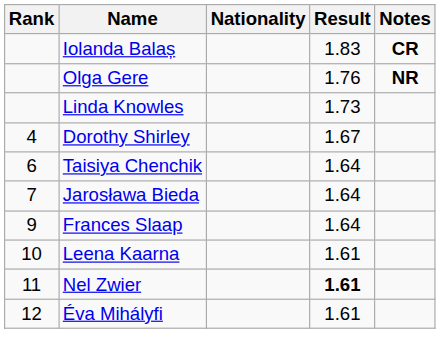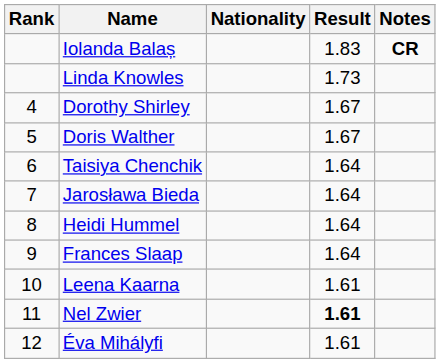 <table class="wikitable sortable" style="text-align:center">
 <tr>
 <th>Rank</th>
 <th>Name</th>
 <th>Nationality</th>
 <th>Result</th>
 <th>Notes</th>
 </tr>
 <tr>
 <td></td>
 <td align=left><a href='#'>Iolanda Balaș</a></td>
 <td align=left></td>
 <td>1.83</td>
 <td><strong>CR</strong></td>
 </tr>
 <tr>
 <td></td>
-<td align=left><a href='#'>Olga Gere</a></td>
-<td align=left></td>
-<td>1.76</td>
-<td><strong>NR</strong></td>
-</tr>
-<tr>
-<td></td>
 <td align=left><a href='#'>Linda Knowles</a></td>
 <td align=left></td>
 <td>1.73</td>
 <td></td>
 </tr>
 <tr>
 <td>4</td>
 <td align=left><a href='#'>Dorothy Shirley</a></td>
+<td align=left></td>
+<td>1.67</td>
+<td></td>
+</tr>
+<tr>
+<td>5</td>
+<td align=left><a href='#'>Doris Walther</a></td>
 <td align=left></td>
 <td>1.67</td>
 <td></td>
 </tr>
 <tr>
 <td>6</td>
 <td align=left><a href='#'>Taisiya Chenchik</a></td>
 <td align=left></td>
 <td>1.64</td>
 <td></td>
 </tr>
 <tr>
 <td>7</td>
 <td align=left><a href='#'>Jarosława Bieda</a></td>
+<td align=left></td>
+<td>1.64</td>
+<td></td>
+</tr>
+<tr>
+<td>8</td>
+<td align=left><a href='#'>Heidi Hummel</a></td>
 <td align=left></td>
 <td>1.64</td>
 <td></td>
 </tr>
 <tr>
 <td>9</td>
 <td align=left><a href='#'>Frances Slaap</a></td>
 <td align=left></td>
 <td>1.64</td>
 <td></td>
 </tr>
 <tr>
 <td>10</td>
 <td align=left><a href='#'>Leena Kaarna</a></td>
 <td align=left></td>
 <td>1.61</td>
 <td></td>
 </tr>
 <tr>
 <td>11</td>
 <td align=left><a href='#'>Nel Zwier</a></td>
 <td align=left></td>
 <td><strong>1.61</strong></td>
 <td></td>
 </tr>
 <tr>
 <td>12</td>
 <td align=left><a href='#'>Éva Mihályfi</a></td>
 <td align=left></td>
 <td>1.61</td>
 <td></td>
 </tr>
 </table>
